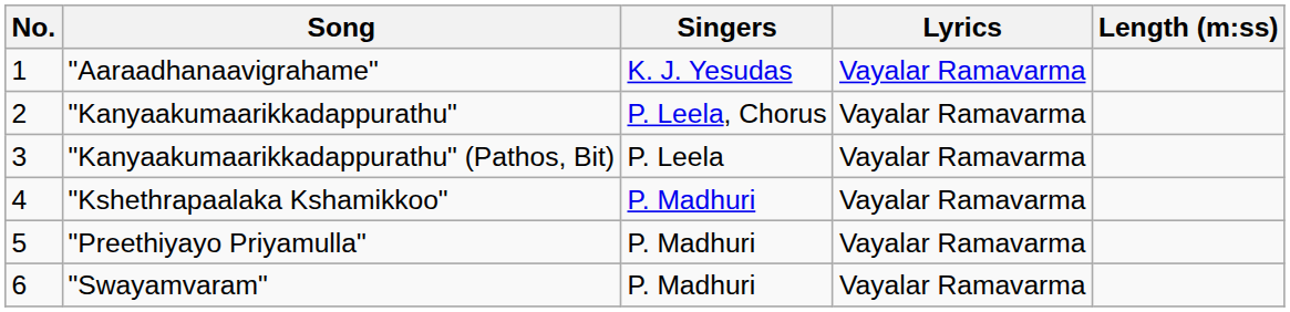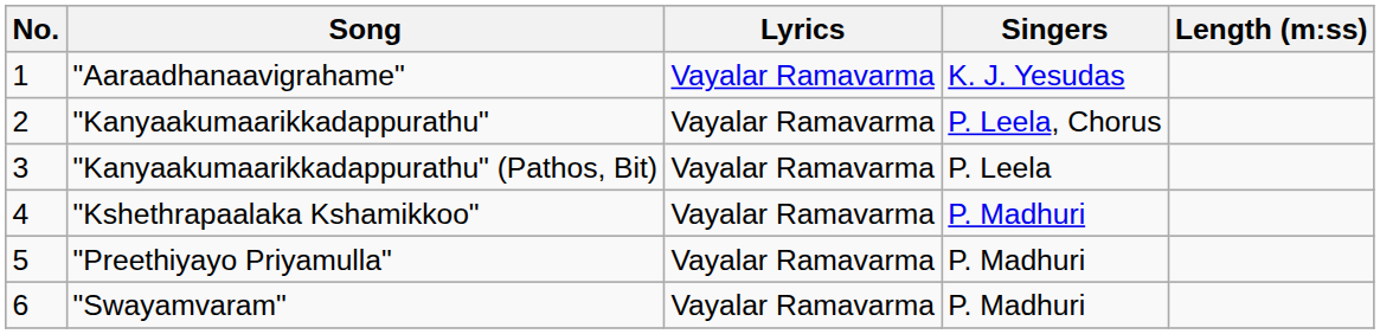 <table class="wikitable" style="font-size:95%;">
 <tr>
 <th>No.</th>
 <th>Song</th>
+<th>Lyrics</th>
 <th>Singers</th>
-<th>Lyrics</th>
 <th>Length (m:ss)</th>
 </tr>
 <tr>
 <td>1</td>
 <td>"Aaraadhanaavigrahame"</td>
+<td><a href='#'>Vayalar Ramavarma</a></td>
 <td><a href='#'>K. J. Yesudas</a></td>
-<td><a href='#'>Vayalar Ramavarma</a></td>
 <td></td>
 </tr>
 <tr>
 <td>2</td>
 <td>"Kanyaakumaarikkadappurathu"</td>
+<td>Vayalar Ramavarma</td>
 <td><a href='#'>P. Leela</a>, Chorus</td>
-<td>Vayalar Ramavarma</td>
 <td></td>
 </tr>
 <tr>
 <td>3</td>
 <td>"Kanyaakumaarikkadappurathu" (Pathos, Bit)</td>
+<td>Vayalar Ramavarma</td>
 <td>P. Leela</td>
-<td>Vayalar Ramavarma</td>
 <td></td>
 </tr>
 <tr>
 <td>4</td>
 <td>"Kshethrapaalaka Kshamikkoo"</td>
+<td>Vayalar Ramavarma</td>
 <td><a href='#'>P. Madhuri</a></td>
-<td>Vayalar Ramavarma</td>
 <td></td>
 </tr>
 <tr>
 <td>5</td>
 <td>"Preethiyayo Priyamulla"</td>
+<td>Vayalar Ramavarma</td>
 <td>P. Madhuri</td>
-<td>Vayalar Ramavarma</td>
 <td></td>
 </tr>
 <tr>
 <td>6</td>
 <td>"Swayamvaram"</td>
+<td>Vayalar Ramavarma</td>
 <td>P. Madhuri</td>
-<td>Vayalar Ramavarma</td>
 <td></td>
 </tr>
 </table>
